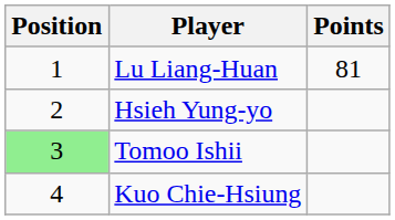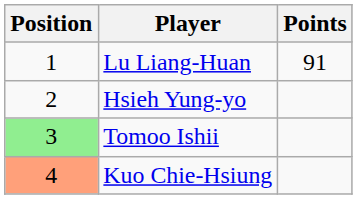 <table class=wikitable>
 <tr>
 <th>Position</th>
 <th>Player</th>
 <th>Points</th>
 </tr>
 <tr>
 <td align=center>1</td>
 <td> <a href='#'>Lu Liang-Huan</a></td>
-<td align=center>81</td>
+<td align=center>91</td>
 </tr>
 <tr>
 <td align=center>2</td>
 <td> <a href='#'>Hsieh Yung-yo</a></td>
 <td align=center></td>
 </tr>
 <tr>
 <td align=center style="background: lightgreen;">3</td>
 <td> <a href='#'>Tomoo Ishii</a></td>
 <td align=center></td>
 </tr>
 <tr>
-<td align=center>4</td>
+<td align=center style="background: lightsalmon;">4</td>
 <td> <a href='#'>Kuo Chie-Hsiung</a></td>
 <td align=center><br></td>
 </tr>
 </table>
